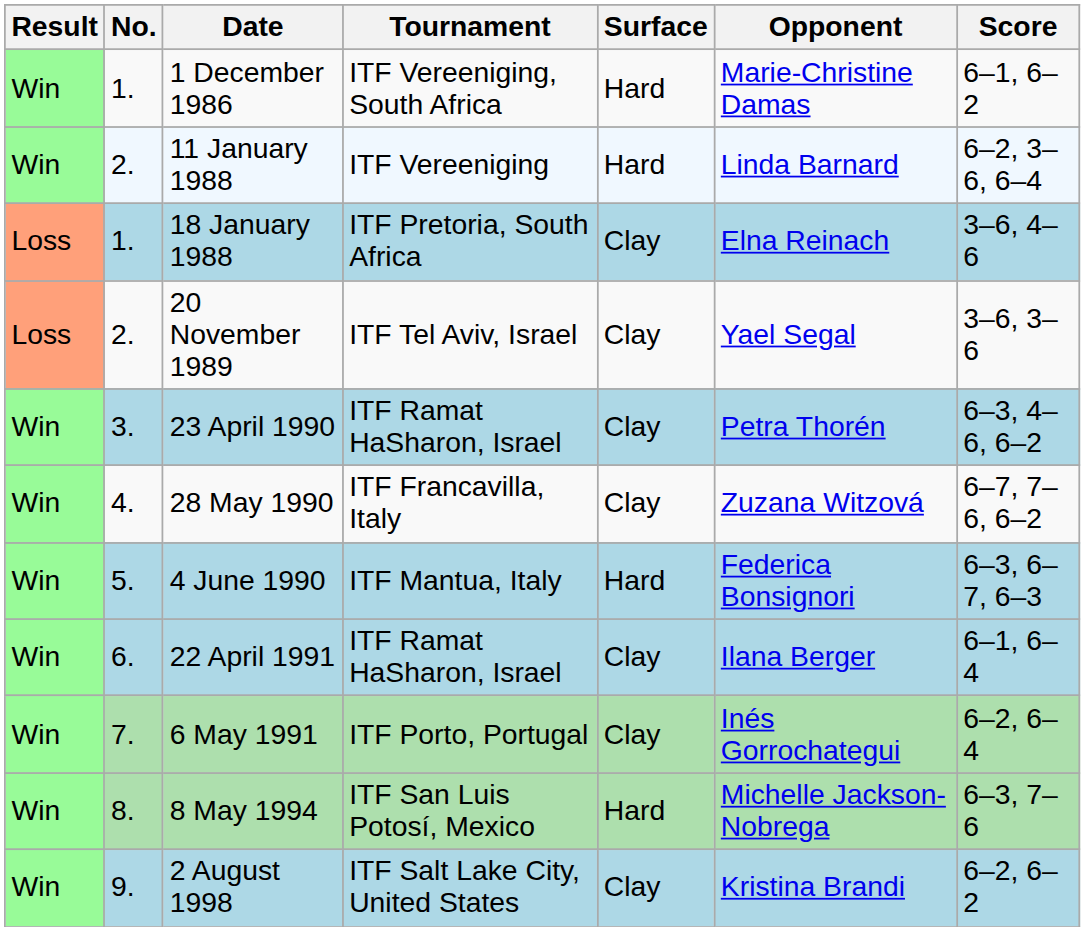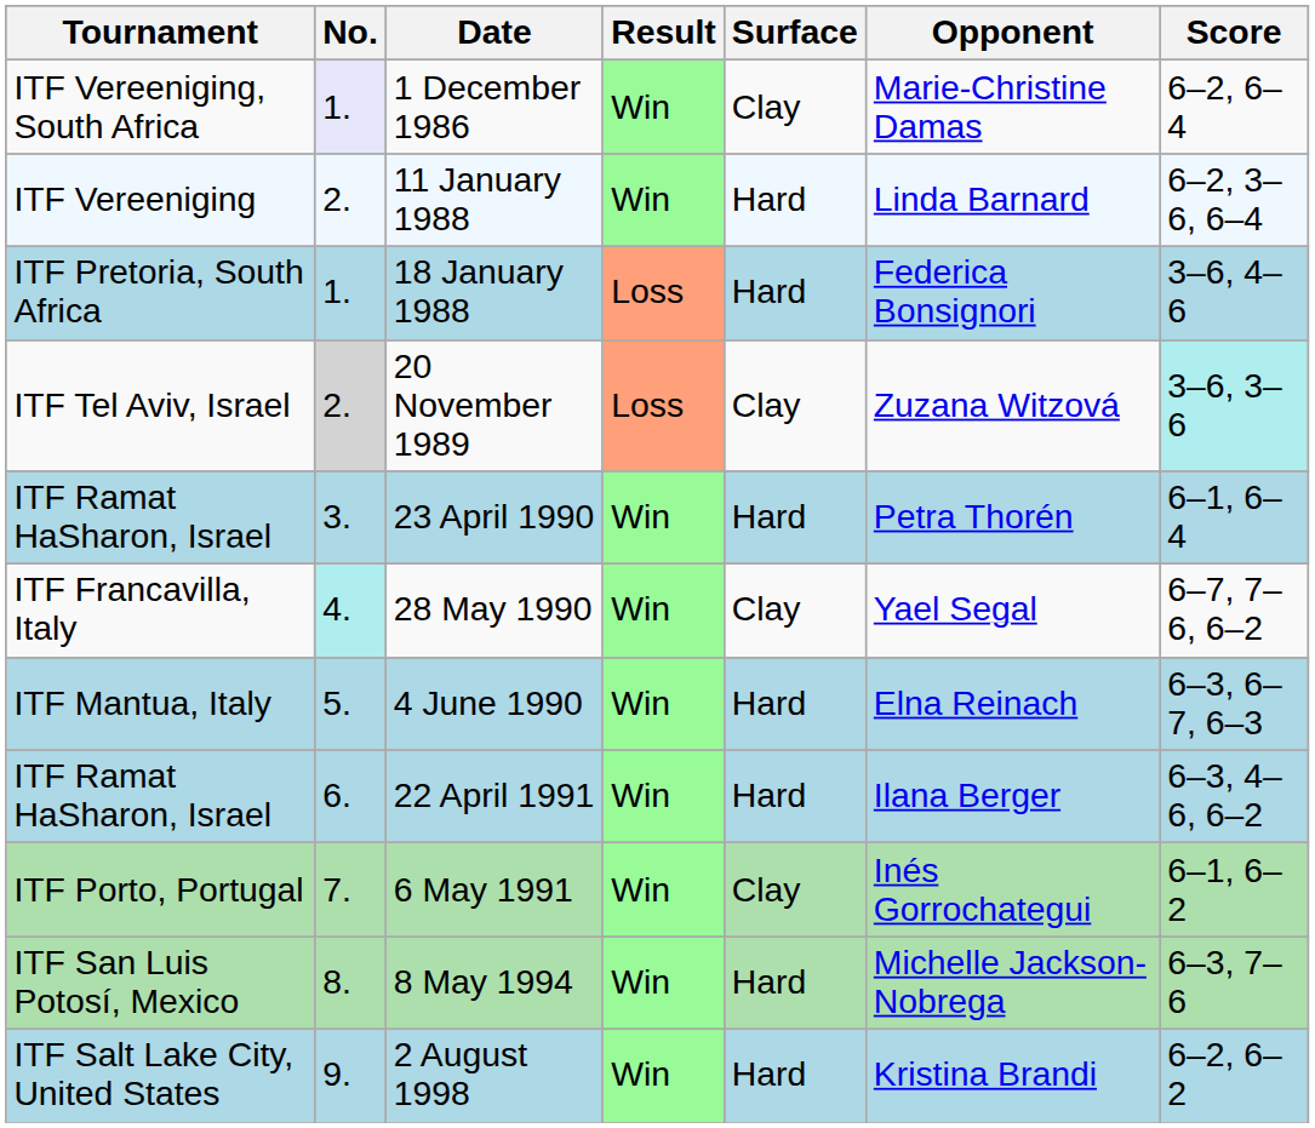 <table class="sortable wikitable">
 <tr>
-<th>Result</th>
+<th>Tournament</th>
 <th>No.</th>
 <th>Date</th>
-<th>Tournament</th>
+<th>Result</th>
 <th>Surface</th>
 <th>Opponent</th>
 <th class="unsortable">Score</th>
 </tr>
 <tr>
+<td>ITF Vereeniging, South Africa</td>
+<td style="background: lavender;">1.</td>
+<td>1 December 1986</td>
 <td style="background:#98fb98;">Win</td>
-<td>1.</td>
-<td>1 December 1986</td>
-<td>ITF Vereeniging, South Africa</td>
-<td>Hard</td>
+<td>Clay</td>
 <td> <a href='#'>Marie-Christine Damas</a></td>
-<td>6–1, 6–2</td>
+<td>6–2, 6–4</td>
 </tr>
 <tr style="background:#f0f8ff;">
-<td style="background:#98fb98;">Win</td>
+<td>ITF Vereeniging</td>
 <td>2.</td>
 <td>11 January 1988</td>
-<td>ITF Vereeniging</td>
+<td style="background:#98fb98;">Win</td>
 <td>Hard</td>
 <td> <a href='#'>Linda Barnard</a></td>
 <td>6–2, 3–6, 6–4</td>
 </tr>
 <tr style="background:lightblue;">
-<td style="background:#ffa07a;">Loss</td>
+<td>ITF Pretoria, South Africa</td>
 <td>1.</td>
 <td>18 January 1988</td>
-<td>ITF Pretoria, South Africa</td>
-<td>Clay</td>
-<td> <a href='#'>Elna Reinach</a></td>
+<td style="background:#ffa07a;">Loss</td>
+<td>Hard</td>
+<td> <a href='#'>Federica Bonsignori</a></td>
 <td>3–6, 4–6</td>
 </tr>
 <tr>
+<td>ITF Tel Aviv, Israel</td>
+<td style="background: lightgrey;">2.</td>
+<td>20 November 1989</td>
 <td style="background:#ffa07a;">Loss</td>
-<td>2.</td>
-<td>20 November 1989</td>
-<td>ITF Tel Aviv, Israel</td>
+<td>Clay</td>
+<td> <a href='#'>Zuzana Witzová</a></td>
+<td style="background: paleturquoise;">3–6, 3–6</td>
+</tr>
+<tr style="background:lightblue;">
+<td>ITF Ramat HaSharon, Israel</td>
+<td>3.</td>
+<td>23 April 1990</td>
+<td style="background:#98fb98;">Win</td>
+<td>Hard</td>
+<td> <a href='#'>Petra Thorén</a></td>
+<td>6–1, 6–4</td>
+</tr>
+<tr>
+<td>ITF Francavilla, Italy</td>
+<td style="background: paleturquoise;">4.</td>
+<td>28 May 1990</td>
+<td style="background:#98fb98;">Win</td>
 <td>Clay</td>
 <td> <a href='#'>Yael Segal</a></td>
-<td>3–6, 3–6</td>
-</tr>
-<tr style="background:lightblue;">
-<td style="background:#98fb98;">Win</td>
-<td>3.</td>
-<td>23 April 1990</td>
-<td>ITF Ramat HaSharon, Israel</td>
-<td>Clay</td>
-<td> <a href='#'>Petra Thorén</a></td>
-<td>6–3, 4–6, 6–2</td>
-</tr>
-<tr>
-<td style="background:#98fb98;">Win</td>
-<td>4.</td>
-<td>28 May 1990</td>
-<td>ITF Francavilla, Italy</td>
-<td>Clay</td>
-<td> <a href='#'>Zuzana Witzová</a></td>
 <td>6–7, 7–6, 6–2</td>
 </tr>
 <tr style="background:lightblue;">
-<td style="background:#98fb98;">Win</td>
+<td>ITF Mantua, Italy</td>
 <td>5.</td>
 <td>4 June 1990</td>
-<td>ITF Mantua, Italy</td>
+<td style="background:#98fb98;">Win</td>
 <td>Hard</td>
-<td> <a href='#'>Federica Bonsignori</a></td>
+<td> <a href='#'>Elna Reinach</a></td>
 <td>6–3, 6–7, 6–3</td>
 </tr>
 <tr style="background:lightblue;">
-<td style="background:#98fb98;">Win</td>
+<td>ITF Ramat HaSharon, Israel</td>
 <td>6.</td>
 <td>22 April 1991</td>
-<td>ITF Ramat HaSharon, Israel</td>
-<td>Clay</td>
+<td style="background:#98fb98;">Win</td>
+<td>Hard</td>
 <td> <a href='#'>Ilana Berger</a></td>
-<td>6–1, 6–4</td>
+<td>6–3, 4–6, 6–2</td>
 </tr>
 <tr style="background:#addfad;">
-<td style="background:#98fb98;">Win</td>
+<td>ITF Porto, Portugal</td>
 <td>7.</td>
 <td>6 May 1991</td>
-<td>ITF Porto, Portugal</td>
+<td style="background:#98fb98;">Win</td>
 <td>Clay</td>
 <td> <a href='#'>Inés Gorrochategui</a></td>
-<td>6–2, 6–4</td>
+<td>6–1, 6–2</td>
 </tr>
 <tr style="background:#addfad;">
-<td style="background:#98fb98;">Win</td>
+<td>ITF San Luis Potosí, Mexico</td>
 <td>8.</td>
 <td>8 May 1994</td>
-<td>ITF San Luis Potosí, Mexico</td>
+<td style="background:#98fb98;">Win</td>
 <td>Hard</td>
 <td> <a href='#'>Michelle Jackson-Nobrega</a></td>
 <td>6–3, 7–6</td>
 </tr>
 <tr bgcolor=lightblue>
-<td style="background:#98fb98;">Win</td>
+<td>ITF Salt Lake City, United States</td>
 <td>9.</td>
 <td>2 August 1998</td>
-<td>ITF Salt Lake City, United States</td>
-<td>Clay</td>
+<td style="background:#98fb98;">Win</td>
+<td>Hard</td>
 <td> <a href='#'>Kristina Brandi</a></td>
 <td>6–2, 6–2</td>
 </tr>
 </table>
